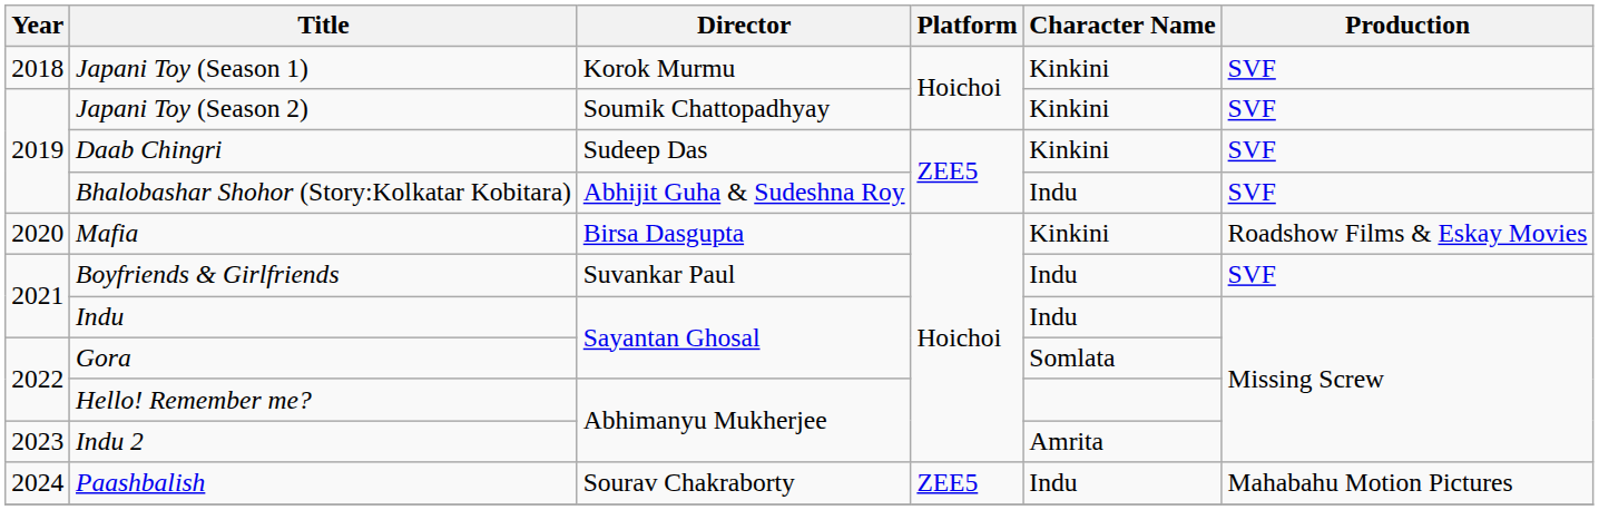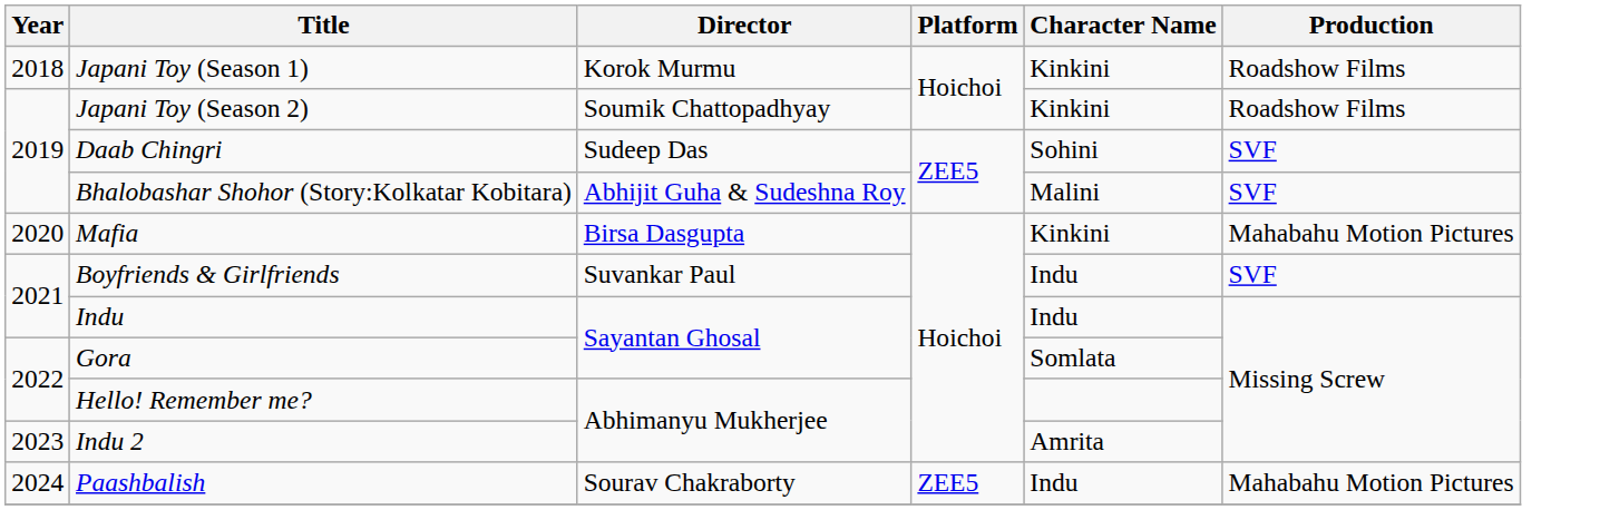 <table class="wikitable sortable">
 <tr>
 <th>Year</th>
 <th>Title</th>
 <th>Director</th>
 <th>Platform</th>
 <th>Character Name</th>
 <th>Production</th>
 </tr>
 <tr>
 <td>2018</td>
 <td><em>Japani Toy</em> (Season 1)</td>
 <td>Korok Murmu</td>
 <td rowspan = "2">Hoichoi</td>
 <td>Kinkini</td>
-<td><a href='#'>SVF</a></td>
+<td>Roadshow Films</td>
 </tr>
 <tr>
 <td rowspan = "3">2019</td>
 <td><em>Japani Toy</em> (Season 2)</td>
 <td>Soumik Chattopadhyay</td>
 <td>Kinkini</td>
-<td><a href='#'>SVF</a></td>
+<td>Roadshow Films</td>
 </tr>
 <tr>
 <td><em>Daab Chingri</em></td>
 <td>Sudeep Das</td>
 <td rowspan = "2"><a href='#'>ZEE5</a></td>
-<td>Kinkini</td>
+<td>Sohini</td>
 <td><a href='#'>SVF</a></td>
 </tr>
 <tr>
 <td><em>Bhalobashar Shohor</em> (Story:Kolkatar Kobitara)</td>
 <td><a href='#'>Abhijit Guha</a> & <a href='#'>Sudeshna Roy</a></td>
-<td>Indu</td>
+<td>Malini</td>
 <td><a href='#'>SVF</a></td>
 </tr>
 <tr>
 <td>2020</td>
 <td><em>Mafia</em></td>
 <td><a href='#'>Birsa Dasgupta</a></td>
 <td rowspan = "6">Hoichoi</td>
 <td>Kinkini</td>
-<td>Roadshow Films & <a href='#'>Eskay Movies</a></td>
+<td>Mahabahu Motion Pictures</td>
 </tr>
 <tr>
 <td rowspan = "2">2021</td>
 <td><em>Boyfriends & Girlfriends</em></td>
 <td>Suvankar Paul</td>
 <td>Indu</td>
 <td><a href='#'>SVF</a></td>
 </tr>
 <tr>
 <td><em>Indu</em></td>
 <td rowspan = "2"><a href='#'>Sayantan Ghosal</a></td>
 <td>Indu</td>
 <td rowspan= "4">Missing Screw</td>
 </tr>
 <tr>
 <td rowspan = "2">2022</td>
 <td><em>Gora</em></td>
 <td>Somlata</td>
 </tr>
 <tr>
 <td><em>Hello! Remember me?</em></td>
 <td rowspan = "2">Abhimanyu Mukherjee</td>
 <td></td>
 </tr>
 <tr>
 <td>2023</td>
 <td><em>Indu 2</em></td>
 <td>Amrita</td>
 </tr>
 <tr>
 <td>2024</td>
 <td><em><a href='#'>Paashbalish</a></em></td>
 <td>Sourav Chakraborty</td>
 <td><a href='#'>ZEE5</a></td>
 <td>Indu</td>
 <td>Mahabahu Motion Pictures</td>
 </tr>
 <tr>
 </tr>
 </table>
